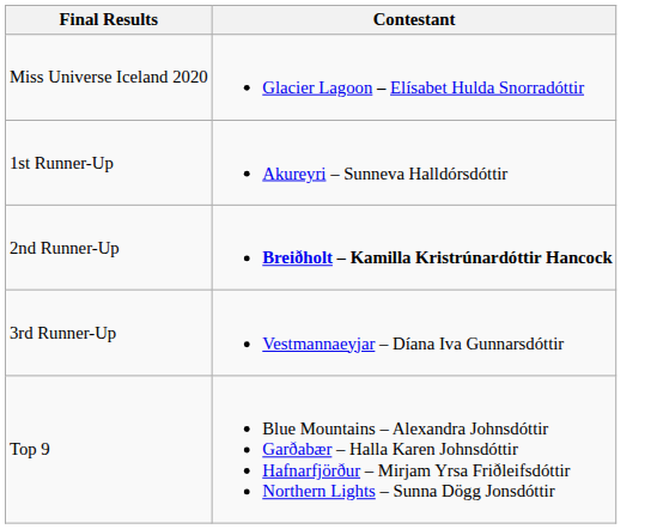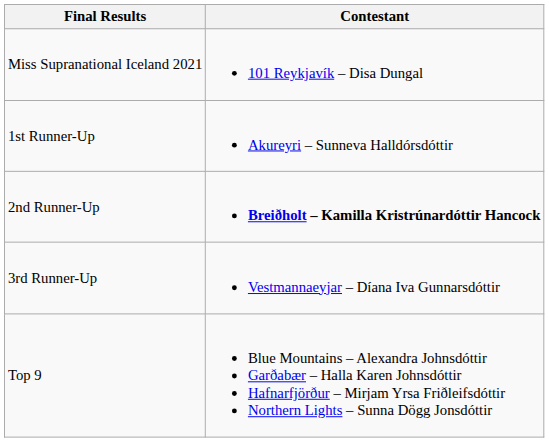 <table class="wikitable " style="font-size: 95%;">
 <tr>
 <th>Final Results</th>
 <th>Contestant</th>
 </tr>
 <tr>
-<td>Miss Universe Iceland 2020</td>
-<td><br><ul><li><a href='#'>Glacier Lagoon</a><strong> – </strong><a href='#'>Elísabet Hulda Snorradóttir</a></li></ul></td>
+<td>Miss Supranational Iceland 2021</td>
+<td><br><ul><li><a href='#'>101 Reykjavík</a> – Disa Dungal</li></ul></td>
 </tr>
 <tr>
 <td>1st Runner-Up</td>
 <td><br><ul><li><a href='#'>Akureyri</a> – Sunneva Halldórsdóttir</li></ul></td>
 </tr>
 <tr>
 <td>2nd Runner-Up</td>
 <td><strong><br><ul><li><a href='#'>Breiðholt</a> – Kamilla Kristrúnardóttir Hancock</li></ul></strong></td>
 </tr>
 <tr>
 <td>3rd Runner-Up</td>
 <td><br><ul><li><a href='#'>Vestmannaeyjar</a> – Díana Iva Gunnarsdóttir</li></ul></td>
 </tr>
 <tr>
 <td>Top 9</td>
 <td><br><ul><li>Blue Mountains – Alexandra  Johnsdóttir</li><li><a href='#'>Garðabær</a> – Halla Karen Johnsdóttir</li><li><a href='#'>Hafnarfjörður</a> – Mirjam Yrsa Friðleifsdóttir</li><li><a href='#'>Northern Lights</a> – Sunna Dögg Jonsdóttir</li></ul></td>
 </tr>
 </table>
